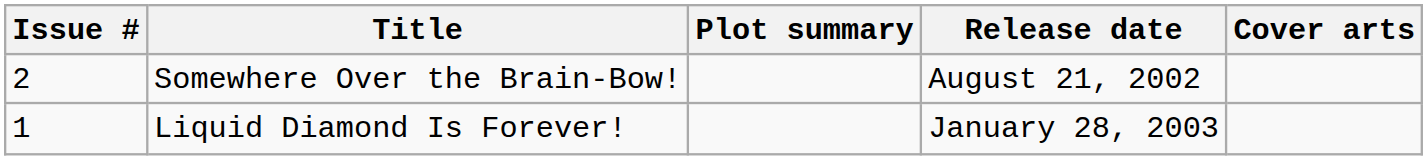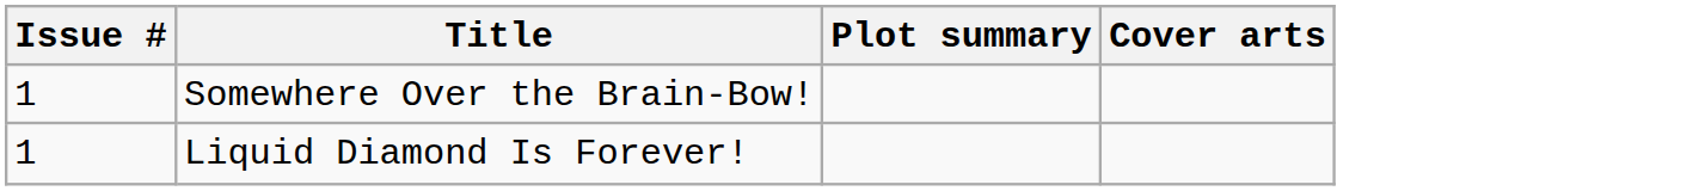 <table class="wikitable">
 <tr>
 <th>Issue #</th>
 <th>Title</th>
 <th>Plot summary</th>
-<th>Release date</th>
 <th>Cover arts</th>
 </tr>
 <tr>
-<td>2</td>
+<td>1</td>
 <td>Somewhere Over the Brain-Bow!</td>
 <td></td>
-<td>August 21, 2002</td>
 <td></td>
 </tr>
 <tr>
 <td>1</td>
 <td>Liquid Diamond Is Forever!</td>
 <td></td>
-<td>January 28, 2003</td>
 <td></td>
 </tr>
 </table>
